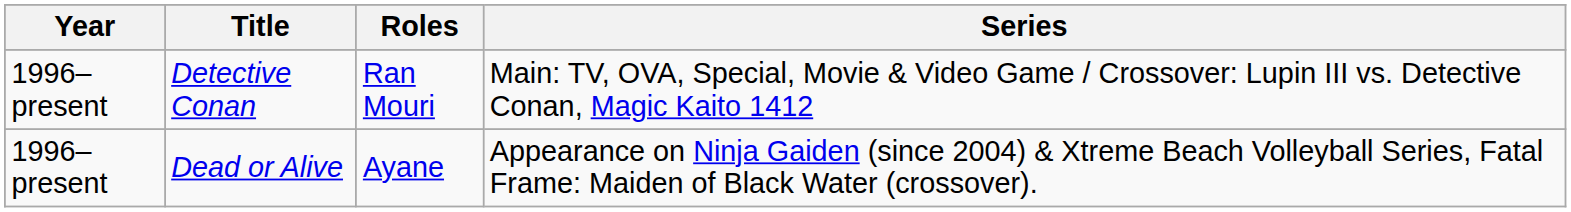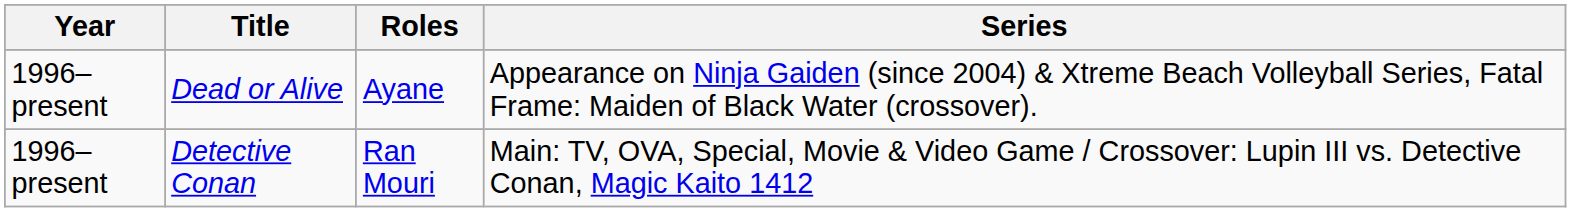 <table class="wikitable sortable">
 <tr>
 <th>Year</th>
 <th>Title</th>
 <th>Roles</th>
 <th>Series</th>
 </tr>
 <tr>
 <td>1996–present</td>
+<td><em><a href='#'>Dead or Alive</a></em></td>
+<td><a href='#'>Ayane</a></td>
+<td>Appearance on <a href='#'>Ninja Gaiden</a> (since 2004) & Xtreme Beach Volleyball Series, Fatal Frame: Maiden of Black Water (crossover).</td>
+</tr>
+<tr>
+<td>1996–present</td>
 <td><em><a href='#'>Detective Conan</a></em></td>
 <td><a href='#'>Ran Mouri</a></td>
 <td>Main: TV, OVA, Special, Movie & Video Game / Crossover: Lupin III vs. Detective Conan, <a href='#'>Magic Kaito 1412</a></td>
 </tr>
-<tr>
-<td>1996–present</td>
-<td><em><a href='#'>Dead or Alive</a></em></td>
-<td><a href='#'>Ayane</a></td>
-<td>Appearance on <a href='#'>Ninja Gaiden</a> (since 2004) & Xtreme Beach Volleyball Series, Fatal Frame: Maiden of Black Water (crossover).</td>
-</tr>
 </table>
